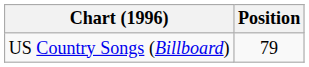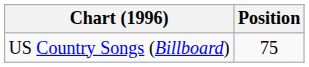 <table class="wikitable sortable">
 <tr>
 <th scope="col">Chart (1996)</th>
 <th scope="col">Position</th>
 </tr>
 <tr>
 <td>US <a href='#'>Country Songs</a> (<em><a href='#'>Billboard</a></em>)</td>
-<td align="center">79</td>
+<td align="center">75</td>
 </tr>
 </table>
